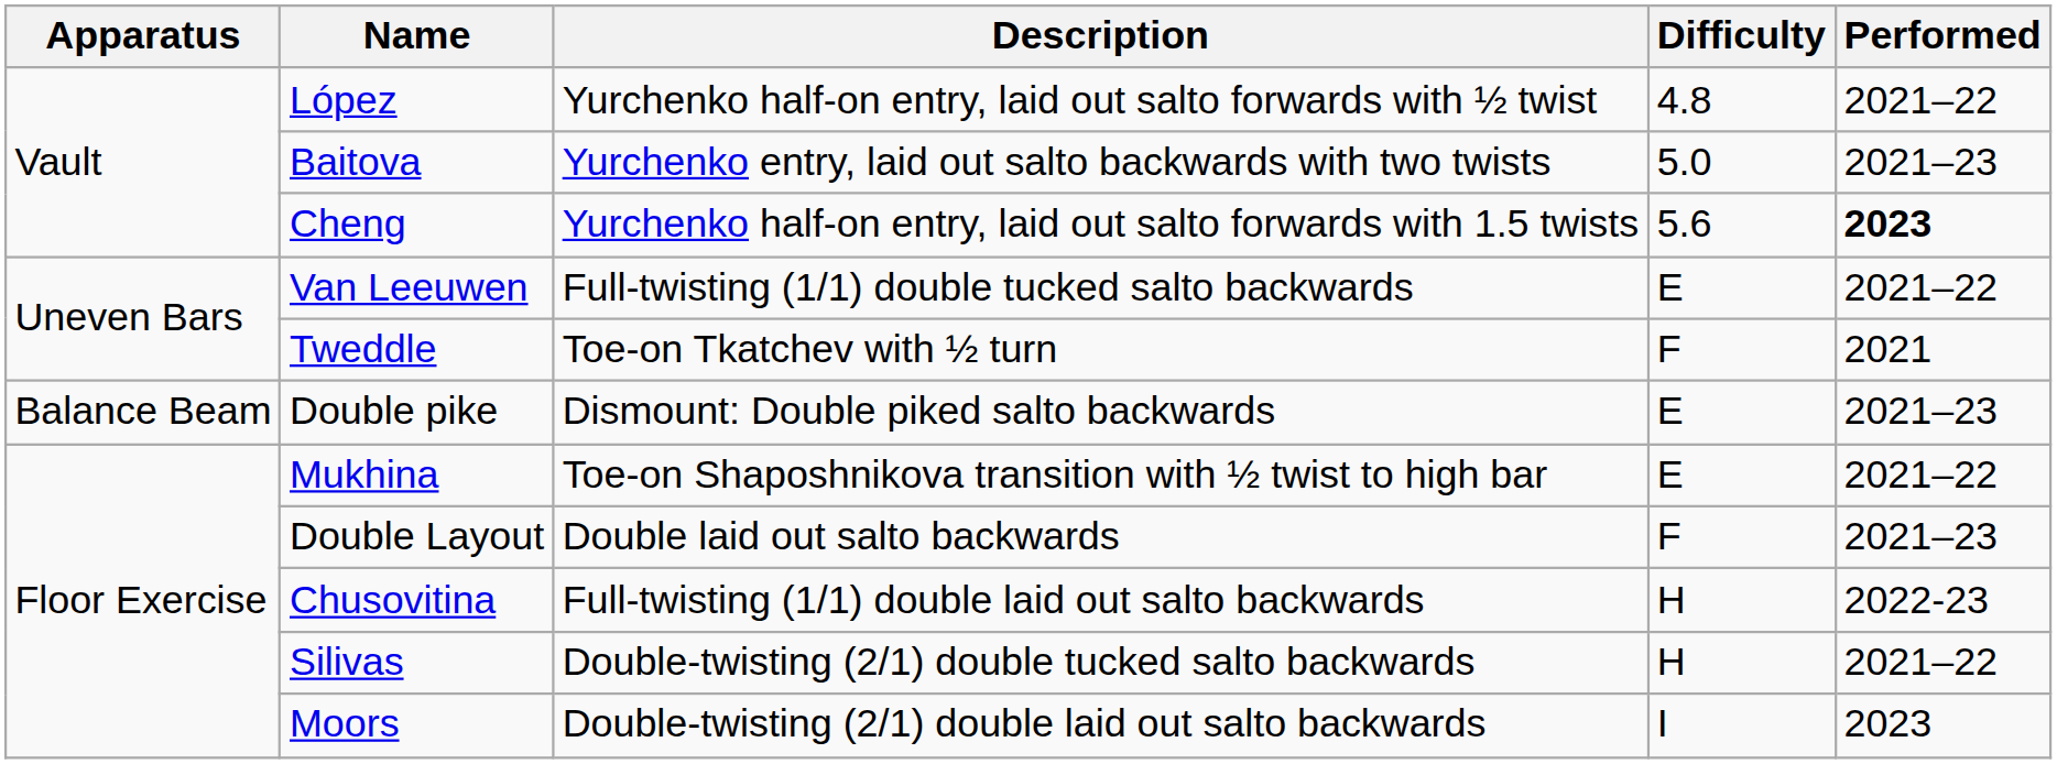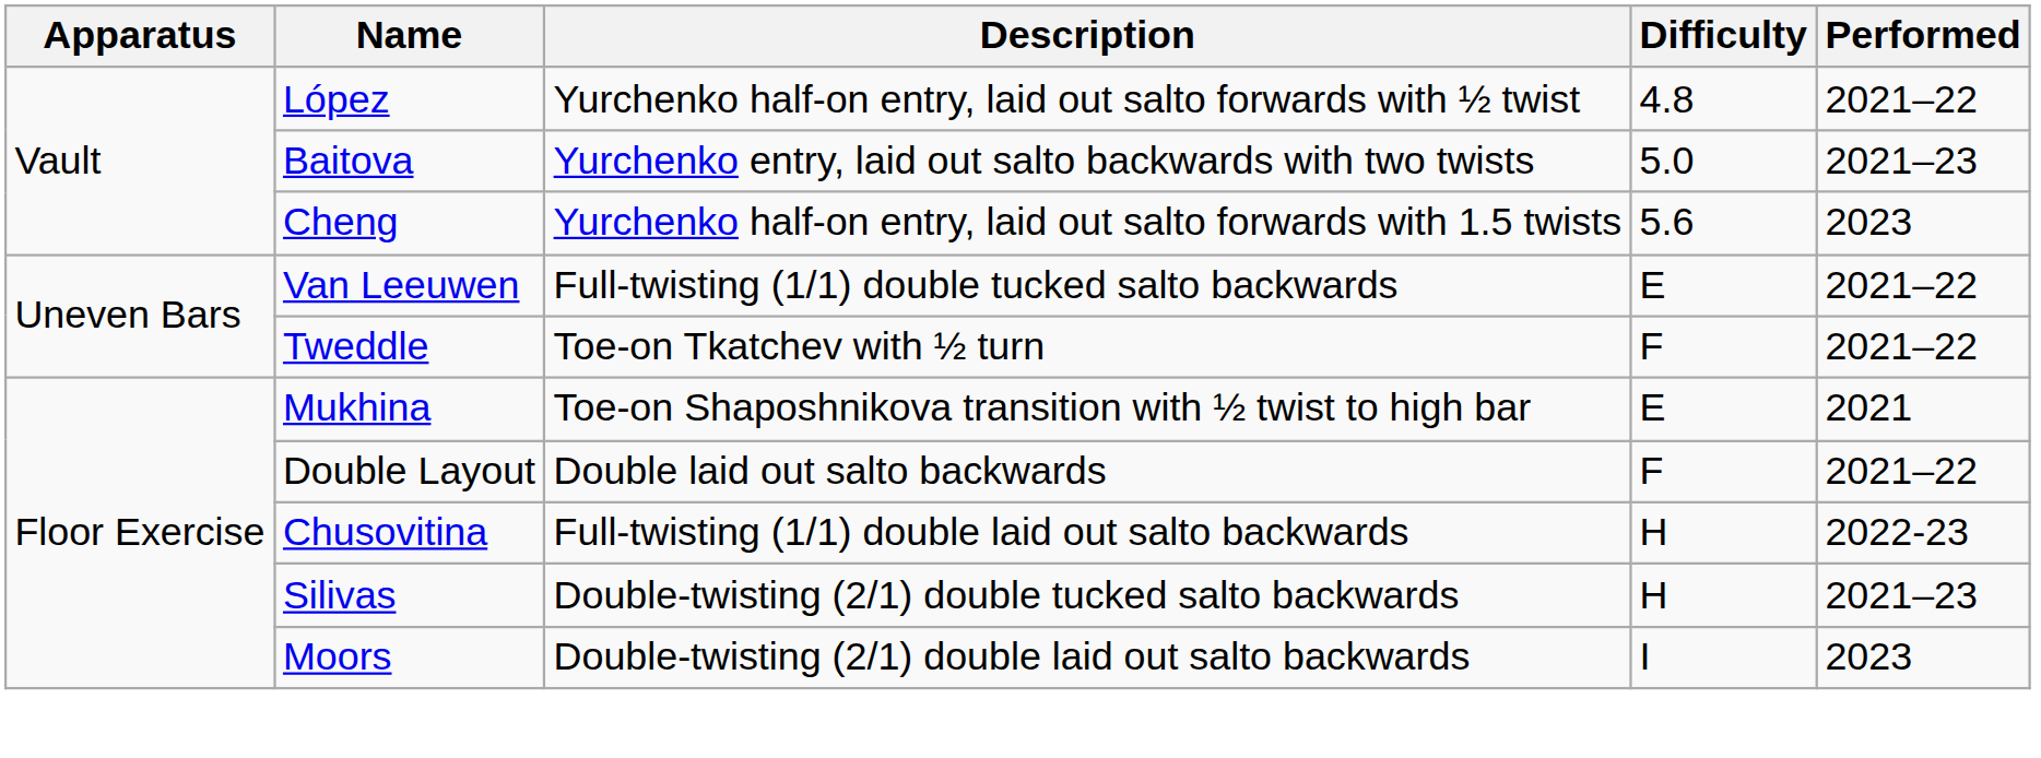 <table class="wikitable">
 <tr>
 <th>Apparatus</th>
 <th>Name</th>
 <th>Description</th>
 <th>Difficulty</th>
 <th>Performed</th>
 </tr>
 <tr>
 <td rowspan="3">Vault</td>
 <td><a href='#'>López</a></td>
 <td>Yurchenko half-on entry, laid out salto forwards with ½ twist</td>
 <td>4.8</td>
 <td>2021–22</td>
 </tr>
 <tr>
 <td><a href='#'>Baitova</a></td>
 <td><a href='#'>Yurchenko</a> entry, laid out salto backwards with two twists</td>
 <td>5.0</td>
 <td>2021–23</td>
 </tr>
 <tr>
 <td><a href='#'>Cheng</a></td>
 <td><a href='#'>Yurchenko</a> half-on entry, laid out salto forwards with 1.5 twists</td>
 <td>5.6</td>
-<td><strong>2023</strong></td>
+<td>2023</td>
 </tr>
 <tr>
 <td rowspan="2">Uneven Bars</td>
 <td><a href='#'>Van Leeuwen</a></td>
 <td>Full-twisting (1/1) double tucked salto backwards</td>
 <td>E</td>
 <td>2021–22</td>
 </tr>
 <tr>
 <td><a href='#'>Tweddle</a></td>
 <td>Toe-on Tkatchev with ½ turn</td>
 <td>F</td>
-<td>2021</td>
-</tr>
-<tr>
-<td rowspan="1">Balance Beam</td>
-<td>Double pike</td>
-<td>Dismount: Double piked salto backwards</td>
-<td>E</td>
-<td>2021–23</td>
+<td>2021–22</td>
 </tr>
 <tr>
 <td rowspan="5">Floor Exercise</td>
 <td><a href='#'>Mukhina</a></td>
 <td>Toe-on Shaposhnikova transition with ½ twist to high bar</td>
 <td>E</td>
-<td>2021–22</td>
+<td>2021</td>
 </tr>
 <tr>
 <td>Double Layout</td>
 <td>Double laid out salto backwards</td>
 <td>F</td>
-<td>2021–23</td>
+<td>2021–22</td>
 </tr>
 <tr>
 <td><a href='#'>Chusovitina</a></td>
 <td>Full-twisting (1/1) double laid out salto backwards</td>
 <td>H</td>
 <td>2022-23</td>
 </tr>
 <tr>
 <td><a href='#'>Silivas</a></td>
 <td>Double-twisting (2/1) double tucked salto backwards</td>
 <td>H</td>
-<td>2021–22</td>
+<td>2021–23</td>
 </tr>
 <tr>
 <td><a href='#'>Moors</a></td>
 <td>Double-twisting (2/1) double laid out salto backwards</td>
 <td>I</td>
 <td>2023</td>
 </tr>
 </table>
